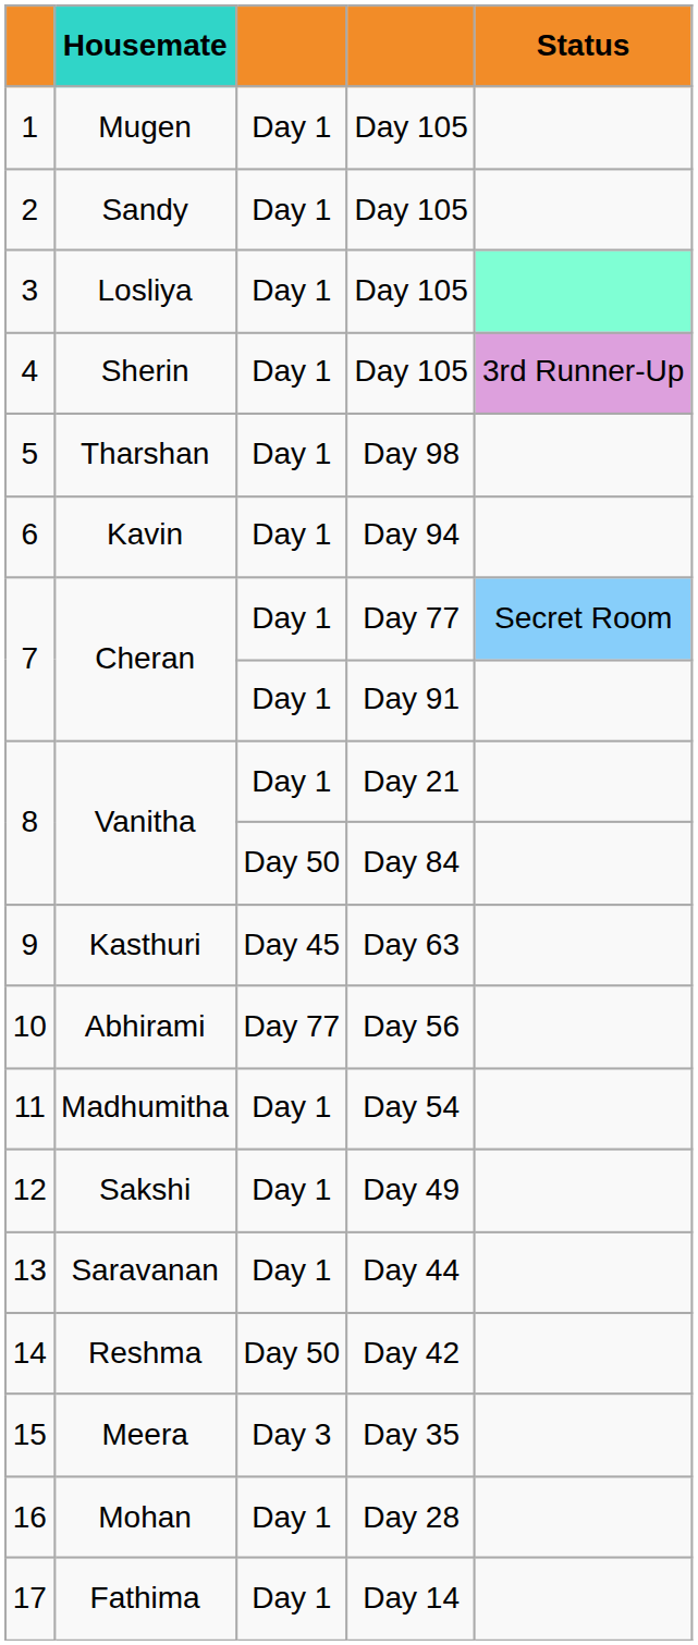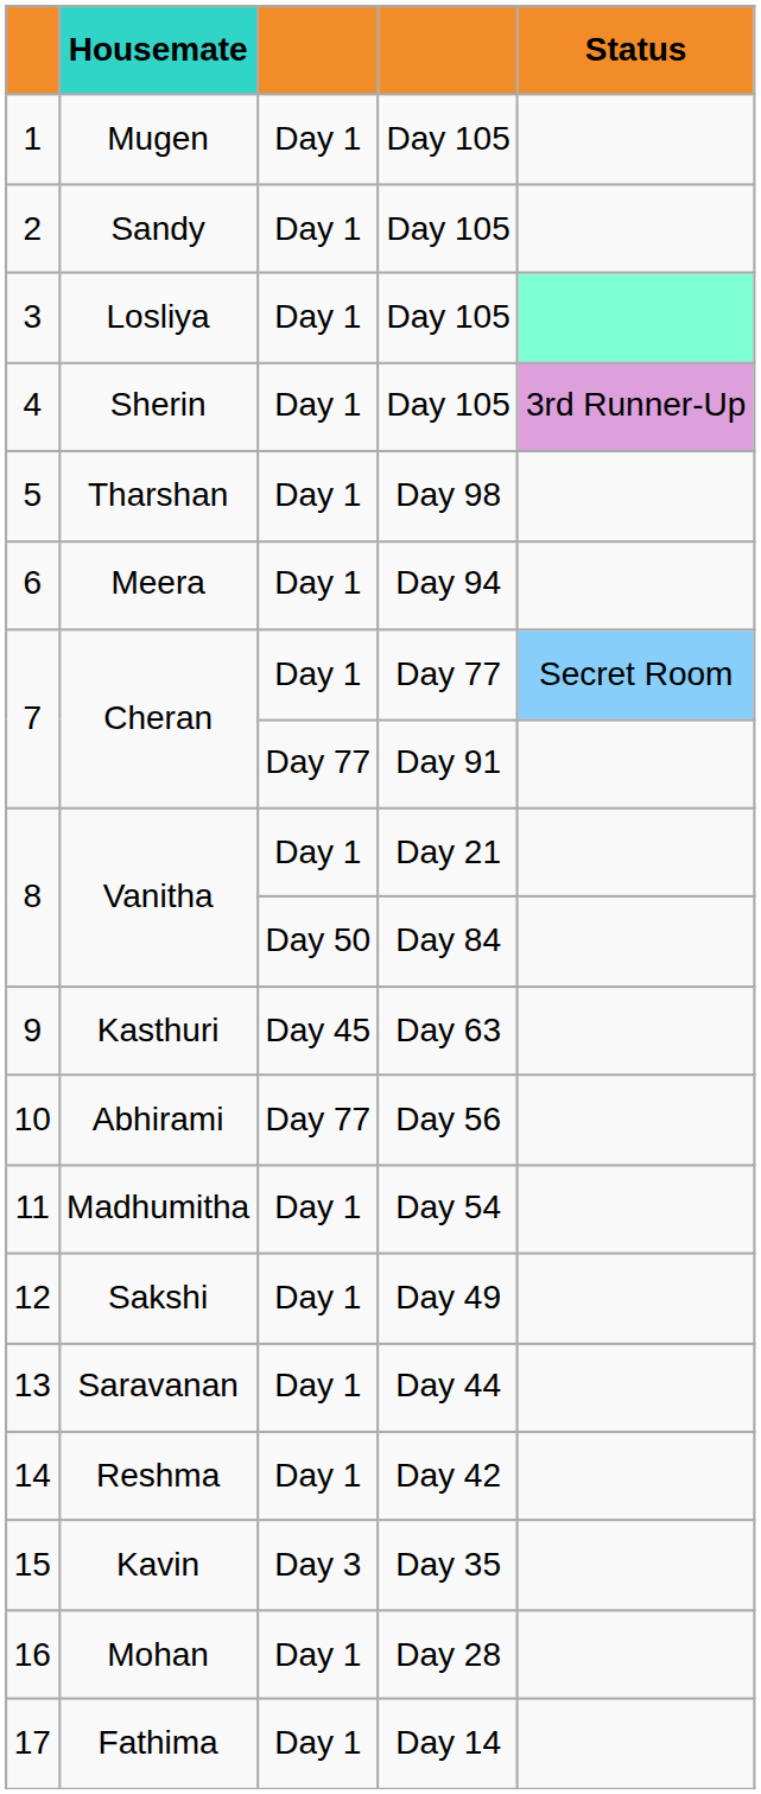 <table class="wikitable sortable" style=" text-align:center; font-size:85%;  line-height:30px; width:auto;">
 <tr>
 <th scope="col" style ="background:#F28C28;"style="background:#30d5c8 ;color:black"></th>
 <th scope="col" style="background:#30d5c8 ;color:black">Housemate</th>
 <th scope="col" style ="background:#F28C28;"style="background:#30d5c8 ;color:black"></th>
 <th scope="col" style ="background:#F28C28;"style="background:#30d5c8 ;color:black"></th>
 <th scope="col" style ="background:#F28C28;"style="background:#30d5c8 ;color:black">Status</th>
 </tr>
 <tr>
 <td>1</td>
 <td>Mugen</td>
 <td>Day 1</td>
 <td>Day 105</td>
 <td></td>
 </tr>
 <tr>
 <td>2</td>
 <td>Sandy</td>
 <td>Day 1</td>
 <td>Day 105</td>
 <td></td>
 </tr>
 <tr>
 <td>3</td>
 <td>Losliya</td>
 <td>Day 1</td>
 <td>Day 105</td>
 <td style="background:#7FFFD4;"></td>
 </tr>
 <tr>
 <td>4</td>
 <td>Sherin</td>
 <td>Day 1</td>
 <td>Day 105</td>
 <td style="background:#DDA0DD;">3rd Runner-Up</td>
 </tr>
 <tr>
 <td>5</td>
 <td>Tharshan</td>
 <td>Day 1</td>
 <td>Day 98</td>
 <td></td>
 </tr>
 <tr>
 <td>6</td>
-<td>Kavin</td>
+<td>Meera</td>
 <td>Day 1</td>
 <td>Day 94</td>
 <td></td>
 </tr>
 <tr>
 <td rowspan="2">7</td>
 <td rowspan="2">Cheran</td>
 <td>Day 1</td>
 <td>Day 77</td>
 <td style="background:#87CEFA;">Secret Room</td>
 </tr>
 <tr>
-<td>Day 1</td>
+<td>Day 77</td>
 <td>Day 91</td>
 <td></td>
 </tr>
 <tr>
 <td rowspan="2">8</td>
 <td rowspan="2">Vanitha</td>
 <td>Day 1</td>
 <td>Day 21</td>
 <td></td>
 </tr>
 <tr>
 <td>Day 50</td>
 <td>Day 84</td>
 <td></td>
 </tr>
 <tr>
 <td>9</td>
 <td>Kasthuri</td>
 <td>Day 45</td>
 <td>Day 63</td>
 <td></td>
 </tr>
 <tr>
 <td>10</td>
 <td>Abhirami</td>
 <td>Day 77</td>
 <td>Day 56</td>
 <td></td>
 </tr>
 <tr>
 <td>11</td>
 <td>Madhumitha</td>
 <td>Day 1</td>
 <td>Day 54</td>
 <td></td>
 </tr>
 <tr>
 <td>12</td>
 <td>Sakshi</td>
 <td>Day 1</td>
 <td>Day 49</td>
 <td></td>
 </tr>
 <tr>
 <td>13</td>
 <td>Saravanan</td>
 <td>Day 1</td>
 <td>Day 44</td>
 <td></td>
 </tr>
 <tr>
 <td>14</td>
 <td>Reshma</td>
-<td>Day 50</td>
+<td>Day 1</td>
 <td>Day 42</td>
 <td></td>
 </tr>
 <tr>
 <td>15</td>
-<td>Meera</td>
+<td>Kavin</td>
 <td>Day 3</td>
 <td>Day 35</td>
 <td></td>
 </tr>
 <tr>
 <td>16</td>
 <td>Mohan</td>
 <td>Day 1</td>
 <td>Day 28</td>
 <td></td>
 </tr>
 <tr>
 <td>17</td>
 <td>Fathima</td>
 <td>Day 1</td>
 <td>Day 14</td>
 <td></td>
 </tr>
 </table>
